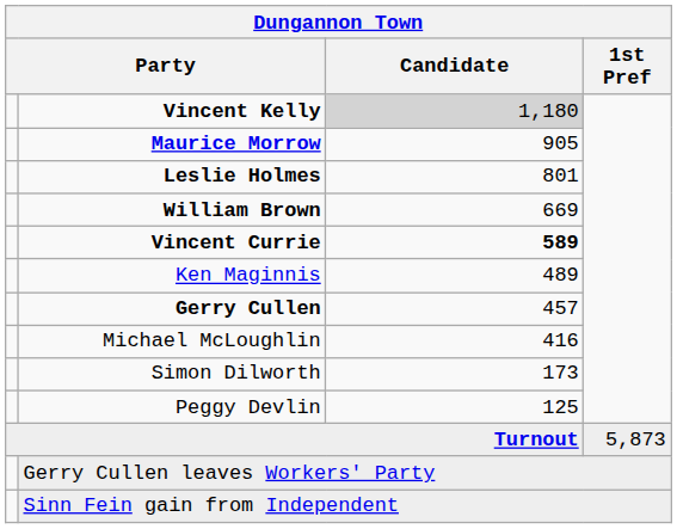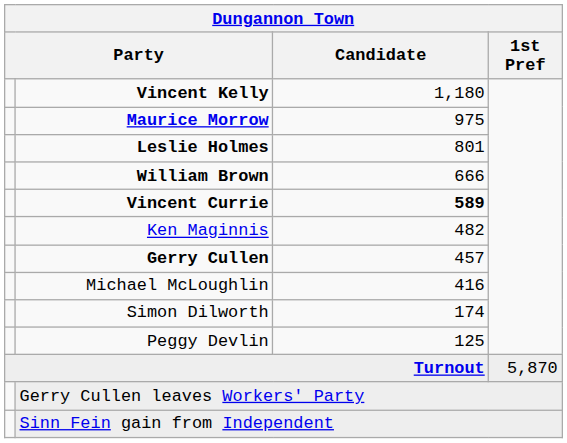 <table class="wikitable">
 <tr>
 <th colspan="4" align="center"><a href='#'>Dungannon Town</a></th>
 </tr>
 <tr>
 <th colspan="2" align="center" width=200>Party</th>
 <th width=160>Candidate</th>
 <th width=50>1st Pref</th>
 </tr>
 <tr>
 <td></td>
 <td align="right"><strong>Vincent Kelly</strong></td>
-<td align="right" style="background: lightgrey;">1,180</td>
+<td align="right">1,180</td>
 </tr>
 <tr>
 <td></td>
 <td align="right"><strong><a href='#'>Maurice Morrow</a></strong></td>
-<td align="right">905</td>
+<td align="right">975</td>
 </tr>
 <tr>
 <td></td>
 <td align="right"><strong>Leslie Holmes</strong></td>
 <td align="right">801</td>
 </tr>
 <tr>
 <td></td>
 <td align="right"><strong>William Brown</strong></td>
-<td align="right">669</td>
+<td align="right">666</td>
 </tr>
 <tr>
 <td></td>
 <td align="right"><strong>Vincent Currie</strong></td>
 <td align="right"><strong>589</strong></td>
 </tr>
 <tr>
 <td></td>
 <td align="right"><a href='#'>Ken Maginnis</a></td>
-<td align="right">489</td>
+<td align="right">482</td>
 </tr>
 <tr>
 <td></td>
 <td align="right"><strong>Gerry Cullen</strong></td>
 <td align="right">457</td>
 </tr>
 <tr>
 <td></td>
 <td align="right">Michael McLoughlin</td>
 <td align="right">416</td>
 </tr>
 <tr>
 <td></td>
 <td align="right">Simon Dilworth</td>
-<td align="right">173</td>
+<td align="right">174</td>
 </tr>
 <tr>
 <td></td>
 <td align="right">Peggy Devlin</td>
 <td align="right">125</td>
 </tr>
 <tr bgcolor="EEEEEE">
 <td colspan=3 align="right"><strong><a href='#'>Turnout</a></strong></td>
-<td align="right">5,873</td>
+<td align="right">5,870</td>
 </tr>
 <tr>
 <td bgcolor=></td>
 <td colspan=3 bgcolor="EEEEEE">Gerry Cullen leaves <a href='#'>Workers' Party</a></td>
 </tr>
 <tr>
 <td bgcolor=></td>
 <td colspan=3 bgcolor="EEEEEE"><a href='#'>Sinn Fein</a> gain from <a href='#'>Independent</a></td>
 </tr>
 </table>
